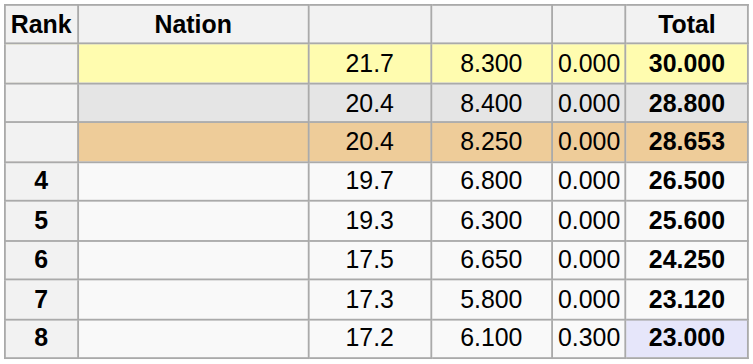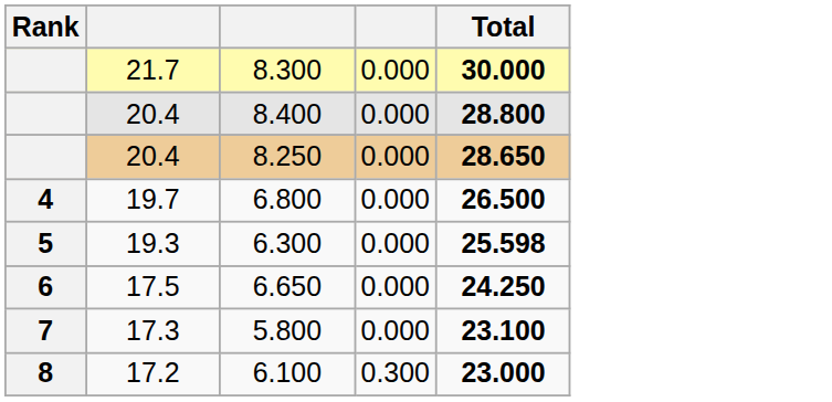 <table class="wikitable sortable" style="text-align:center; font-size:85%">
 <tr>
 <th scope="col" style="width:25px;">Rank</th>
-<th ! scope="col" style="width:120px;">Nation</th>
 <th ! scope="col" style="width:60px;"></th>
 <th ! scope="col" style="width:60px;"></th>
 <th ! scope="col" style="width:30px;"></th>
 <th ! scope="col" style="width:60px;">Total</th>
 </tr>
 <tr bgcolor=fffcaf>
 <th scope=row></th>
-<td align=left></td>
 <td>21.7</td>
 <td>8.300</td>
 <td>0.000</td>
 <td><strong>30.000</strong></td>
 </tr>
 <tr bgcolor=e5e5e5>
 <th scope=row></th>
-<td align=left></td>
 <td>20.4</td>
 <td>8.400</td>
 <td>0.000</td>
 <td><strong>28.800</strong></td>
 </tr>
 <tr bgcolor=eecc99>
 <th scope=row></th>
-<td align=left></td>
 <td>20.4</td>
 <td>8.250</td>
 <td>0.000</td>
-<td><strong>28.653</strong></td>
+<td><strong>28.650</strong></td>
 </tr>
 <tr>
 <th scope=row>4</th>
-<td align=left></td>
 <td>19.7</td>
 <td>6.800</td>
 <td>0.000</td>
 <td><strong>26.500</strong></td>
 </tr>
 <tr>
 <th scope=row>5</th>
-<td align=left></td>
 <td>19.3</td>
 <td>6.300</td>
 <td>0.000</td>
-<td><strong>25.600</strong></td>
+<td><strong>25.598</strong></td>
 </tr>
 <tr>
 <th scope=row>6</th>
-<td align=left></td>
 <td>17.5</td>
 <td>6.650</td>
 <td>0.000</td>
 <td><strong>24.250</strong></td>
 </tr>
 <tr>
 <th scope=row>7</th>
-<td align=left></td>
 <td>17.3</td>
 <td>5.800</td>
 <td>0.000</td>
-<td><strong>23.120</strong></td>
+<td><strong>23.100</strong></td>
 </tr>
 <tr>
 <th scope=row>8</th>
-<td align=left></td>
 <td>17.2</td>
 <td>6.100</td>
 <td>0.300</td>
-<td style="background: lavender;"><strong>23.000</strong></td>
+<td><strong>23.000</strong></td>
 </tr>
 </table>
